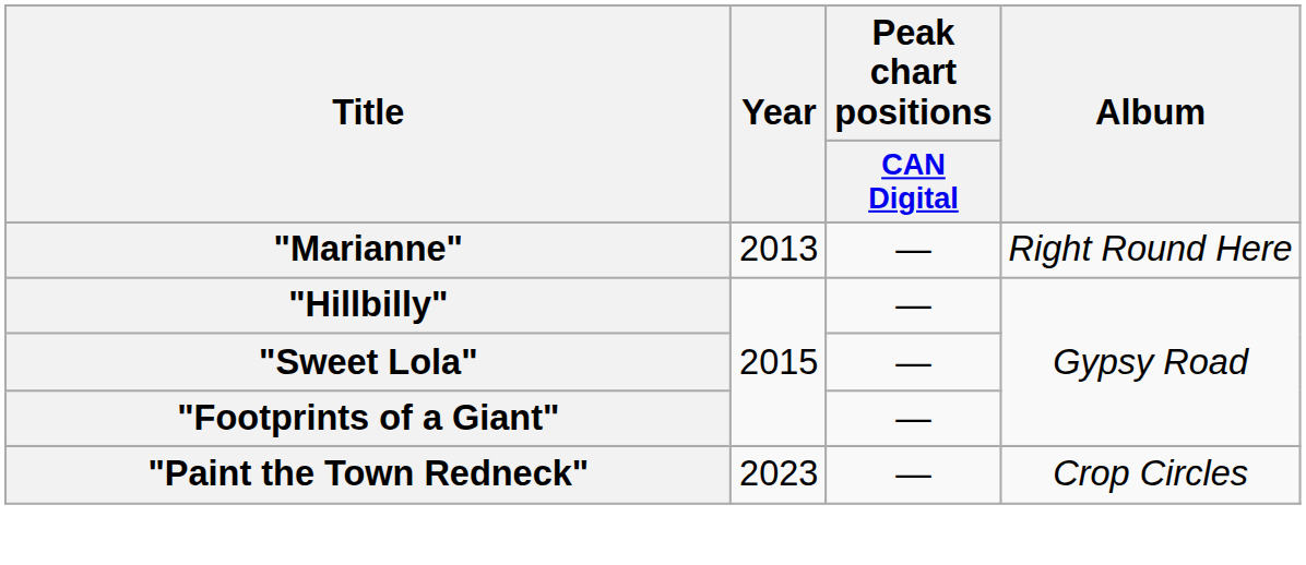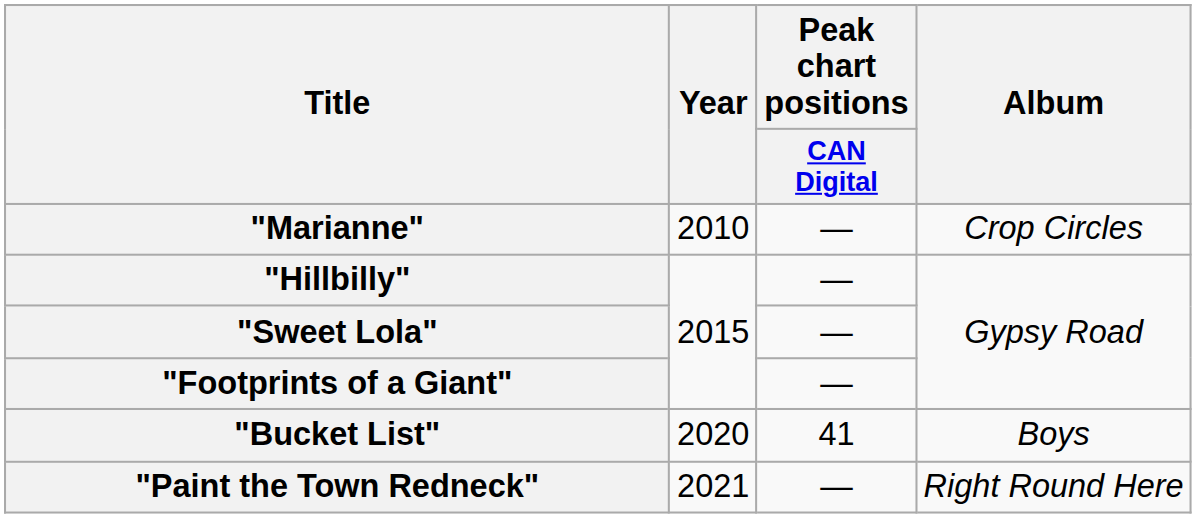 <table class="wikitable plainrowheaders" style="text-align:center;">
 <tr>
 <th scope="col" rowspan="2" style="width:20em;">Title</th>
 <th scope="col" rowspan="2">Year</th>
 <th scope="col" colspan="1">Peak chart<br>positions</th>
 <th scope="col" rowspan="2">Album</th>
 </tr>
 <tr style="font-size:smaller;">
 <th scope="col" style="width:3.5em;"><a href='#'>CAN <br>Digital</a><br></th>
 </tr>
 <tr>
 <th scope="row">"Marianne"</th>
-<td>2013</td>
+<td>2010</td>
 <td>—</td>
-<td><em>Right Round Here</em></td>
+<td><em>Crop Circles</em></td>
 </tr>
 <tr>
 <th scope="row">"Hillbilly"</th>
 <td rowspan="3">2015</td>
 <td>—</td>
 <td rowspan="3"><em>Gypsy Road</em></td>
 </tr>
 <tr>
 <th scope="row">"Sweet Lola"</th>
 <td>—</td>
 </tr>
 <tr>
 <th scope="row">"Footprints of a Giant"</th>
 <td>—</td>
 </tr>
 <tr>
+<th scope="row">"Bucket List"</th>
+<td>2020</td>
+<td>41</td>
+<td><em>Boys</em></td>
+</tr>
+<tr>
 <th scope="row">"Paint the Town Redneck"</th>
-<td>2023</td>
+<td>2021</td>
 <td>—</td>
-<td><em>Crop Circles</em></td>
+<td><em>Right Round Here</em></td>
 </tr>
 </table>
